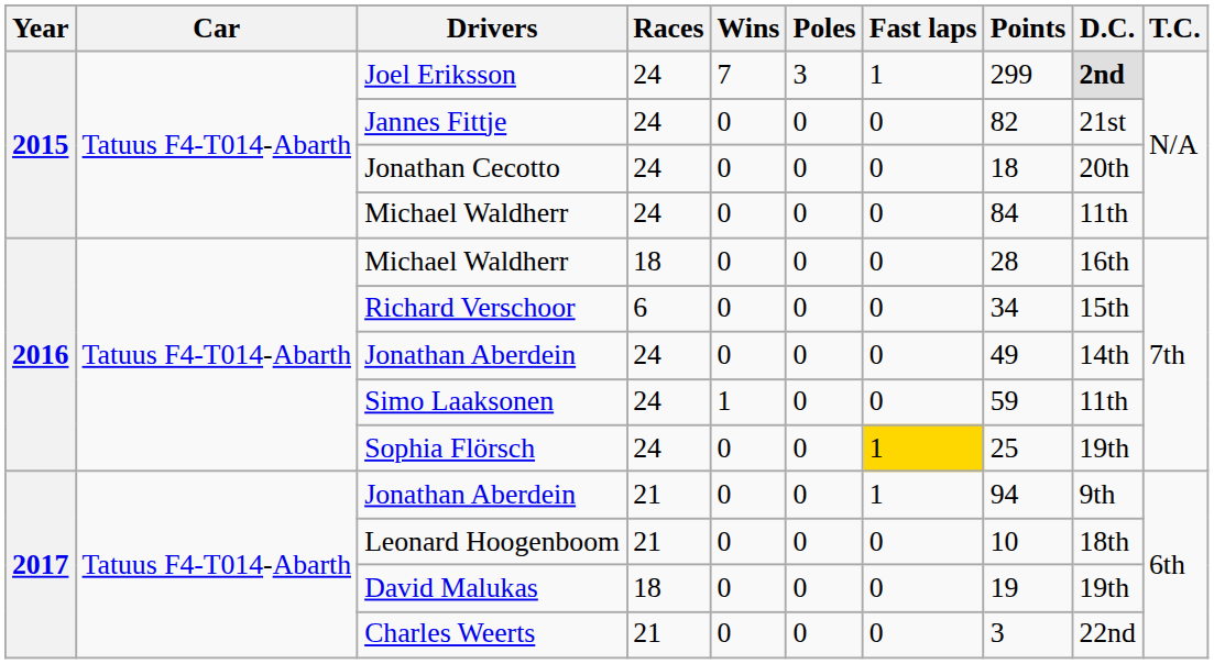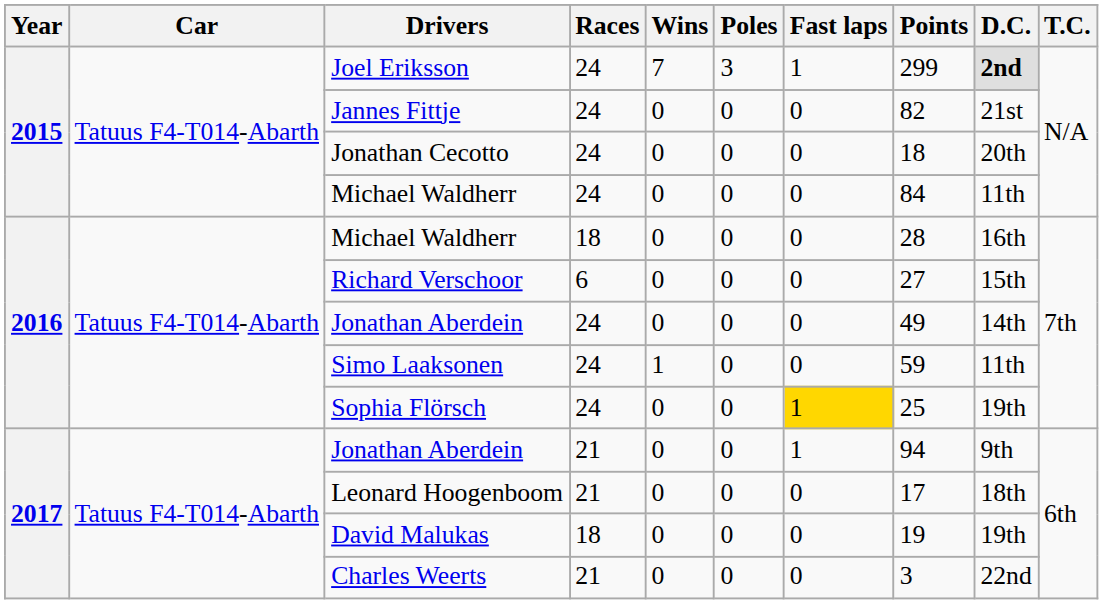 <table class="wikitable" style="font-size:85%">
 <tr>
 <th>Year</th>
 <th>Car</th>
 <th>Drivers</th>
 <th>Races</th>
 <th>Wins</th>
 <th>Poles</th>
 <th>Fast laps</th>
 <th>Points</th>
 <th>D.C.</th>
 <th>T.C.</th>
 </tr>
 <tr>
 <th rowspan="4"><a href='#'>2015</a></th>
 <td rowspan="4"><a href='#'>Tatuus F4-T014</a>-<a href='#'>Abarth</a></td>
 <td> <a href='#'>Joel Eriksson</a></td>
 <td>24</td>
 <td>7</td>
 <td>3</td>
 <td>1</td>
 <td>299</td>
 <td style="background:#dfdfdf;"><strong>2nd</strong></td>
 <td rowspan=4>N/A</td>
 </tr>
 <tr>
 <td> <a href='#'>Jannes Fittje</a></td>
 <td>24</td>
 <td>0</td>
 <td>0</td>
 <td>0</td>
 <td>82</td>
 <td>21st</td>
 </tr>
 <tr>
 <td> Jonathan Cecotto</td>
 <td>24</td>
 <td>0</td>
 <td>0</td>
 <td>0</td>
 <td>18</td>
 <td>20th</td>
 </tr>
 <tr>
 <td> Michael Waldherr</td>
 <td>24</td>
 <td>0</td>
 <td>0</td>
 <td>0</td>
 <td>84</td>
 <td>11th</td>
 </tr>
 <tr>
 <th rowspan="5"><a href='#'>2016</a></th>
 <td rowspan="5"><a href='#'>Tatuus F4-T014</a>-<a href='#'>Abarth</a></td>
 <td> Michael Waldherr</td>
 <td>18</td>
 <td>0</td>
 <td>0</td>
 <td>0</td>
 <td>28</td>
 <td>16th</td>
 <td rowspan=5>7th</td>
 </tr>
 <tr>
 <td> <a href='#'>Richard Verschoor</a></td>
 <td>6</td>
 <td>0</td>
 <td>0</td>
 <td>0</td>
-<td>34</td>
+<td>27</td>
 <td>15th</td>
 </tr>
 <tr>
 <td> <a href='#'>Jonathan Aberdein</a></td>
 <td>24</td>
 <td>0</td>
 <td>0</td>
 <td>0</td>
 <td>49</td>
 <td>14th</td>
 </tr>
 <tr>
 <td> <a href='#'>Simo Laaksonen</a></td>
 <td>24</td>
 <td>1</td>
 <td>0</td>
 <td>0</td>
 <td>59</td>
 <td>11th</td>
 </tr>
 <tr>
 <td> <a href='#'>Sophia Flörsch</a></td>
 <td>24</td>
 <td>0</td>
 <td>0</td>
 <td style="background: gold;">1</td>
 <td>25</td>
 <td>19th</td>
 </tr>
 <tr>
 <th rowspan=4><a href='#'>2017</a></th>
 <td rowspan=4><a href='#'>Tatuus F4-T014</a>-<a href='#'>Abarth</a></td>
 <td> <a href='#'>Jonathan Aberdein</a></td>
 <td>21</td>
 <td>0</td>
 <td>0</td>
 <td>1</td>
 <td>94</td>
 <td>9th</td>
 <td rowspan=4>6th</td>
 </tr>
 <tr>
 <td> Leonard Hoogenboom</td>
 <td>21</td>
 <td>0</td>
 <td>0</td>
 <td>0</td>
-<td>10</td>
+<td>17</td>
 <td>18th</td>
 </tr>
 <tr>
 <td> <a href='#'>David Malukas</a></td>
 <td>18</td>
 <td>0</td>
 <td>0</td>
 <td>0</td>
 <td>19</td>
 <td>19th</td>
 </tr>
 <tr>
 <td> <a href='#'>Charles Weerts</a></td>
 <td>21</td>
 <td>0</td>
 <td>0</td>
 <td>0</td>
 <td>3</td>
 <td>22nd</td>
 </tr>
 </table>
